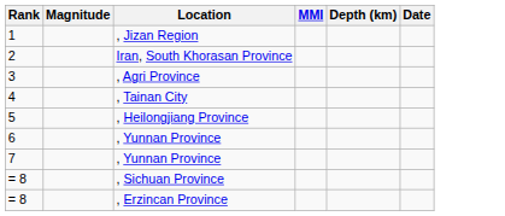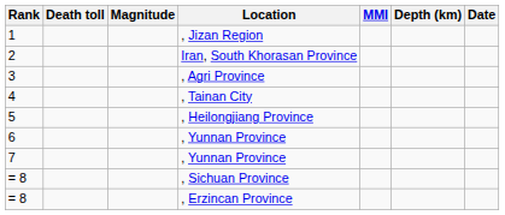 <table class="sortable wikitable" style="font-size:100%;">
 <tr>
 <th>Rank</th>
+<th>Death toll</th>
 <th>Magnitude</th>
 <th>Location</th>
 <th><a href='#'>MMI</a></th>
 <th>Depth (km)</th>
 <th>Date</th>
 </tr>
 <tr>
 <td>1</td>
 <td></td>
+<td></td>
 <td>, <a href='#'>Jizan Region</a></td>
 <td></td>
 <td></td>
 <td></td>
 </tr>
 <tr>
 <td>2</td>
+<td></td>
 <td></td>
 <td> <a href='#'>Iran</a>, <a href='#'>South Khorasan Province</a></td>
 <td></td>
 <td></td>
 <td></td>
 </tr>
 <tr>
 <td>3</td>
 <td></td>
+<td></td>
 <td>, <a href='#'>Agri Province</a></td>
 <td></td>
 <td></td>
 <td></td>
 </tr>
 <tr>
 <td>4</td>
+<td></td>
 <td></td>
 <td>, <a href='#'>Tainan City</a></td>
 <td></td>
 <td></td>
 <td></td>
 </tr>
 <tr>
 <td>5</td>
 <td></td>
+<td></td>
 <td>, <a href='#'>Heilongjiang Province</a></td>
 <td></td>
 <td></td>
 <td></td>
 </tr>
 <tr>
 <td>6</td>
+<td></td>
 <td></td>
 <td>, <a href='#'>Yunnan Province</a></td>
 <td></td>
 <td></td>
 <td></td>
 </tr>
 <tr>
 <td>7</td>
 <td></td>
+<td></td>
 <td>, <a href='#'>Yunnan Province</a></td>
 <td></td>
 <td></td>
 <td></td>
 </tr>
 <tr>
 <td>= 8</td>
+<td></td>
 <td></td>
 <td>, <a href='#'>Sichuan Province</a></td>
 <td></td>
 <td></td>
 <td></td>
 </tr>
 <tr>
 <td>= 8</td>
 <td></td>
+<td></td>
 <td>, <a href='#'>Erzincan Province</a></td>
 <td></td>
 <td></td>
 <td></td>
 </tr>
 </table>
